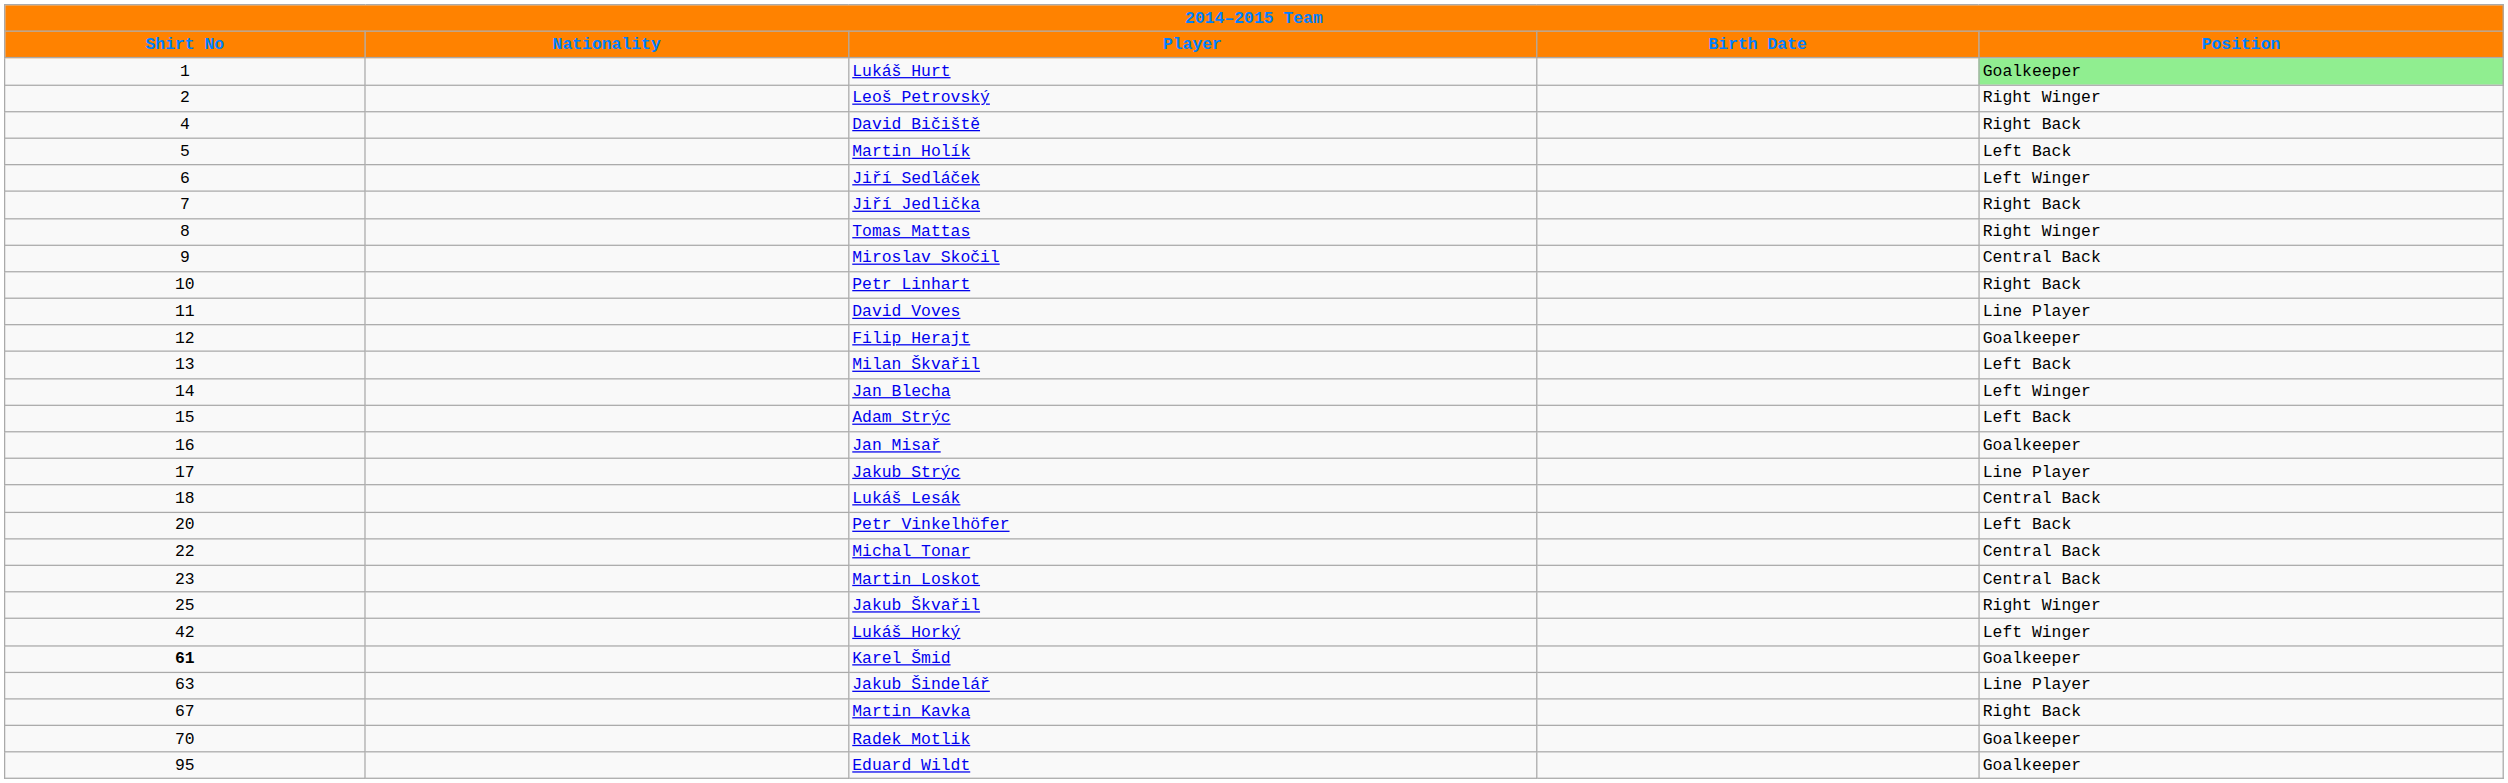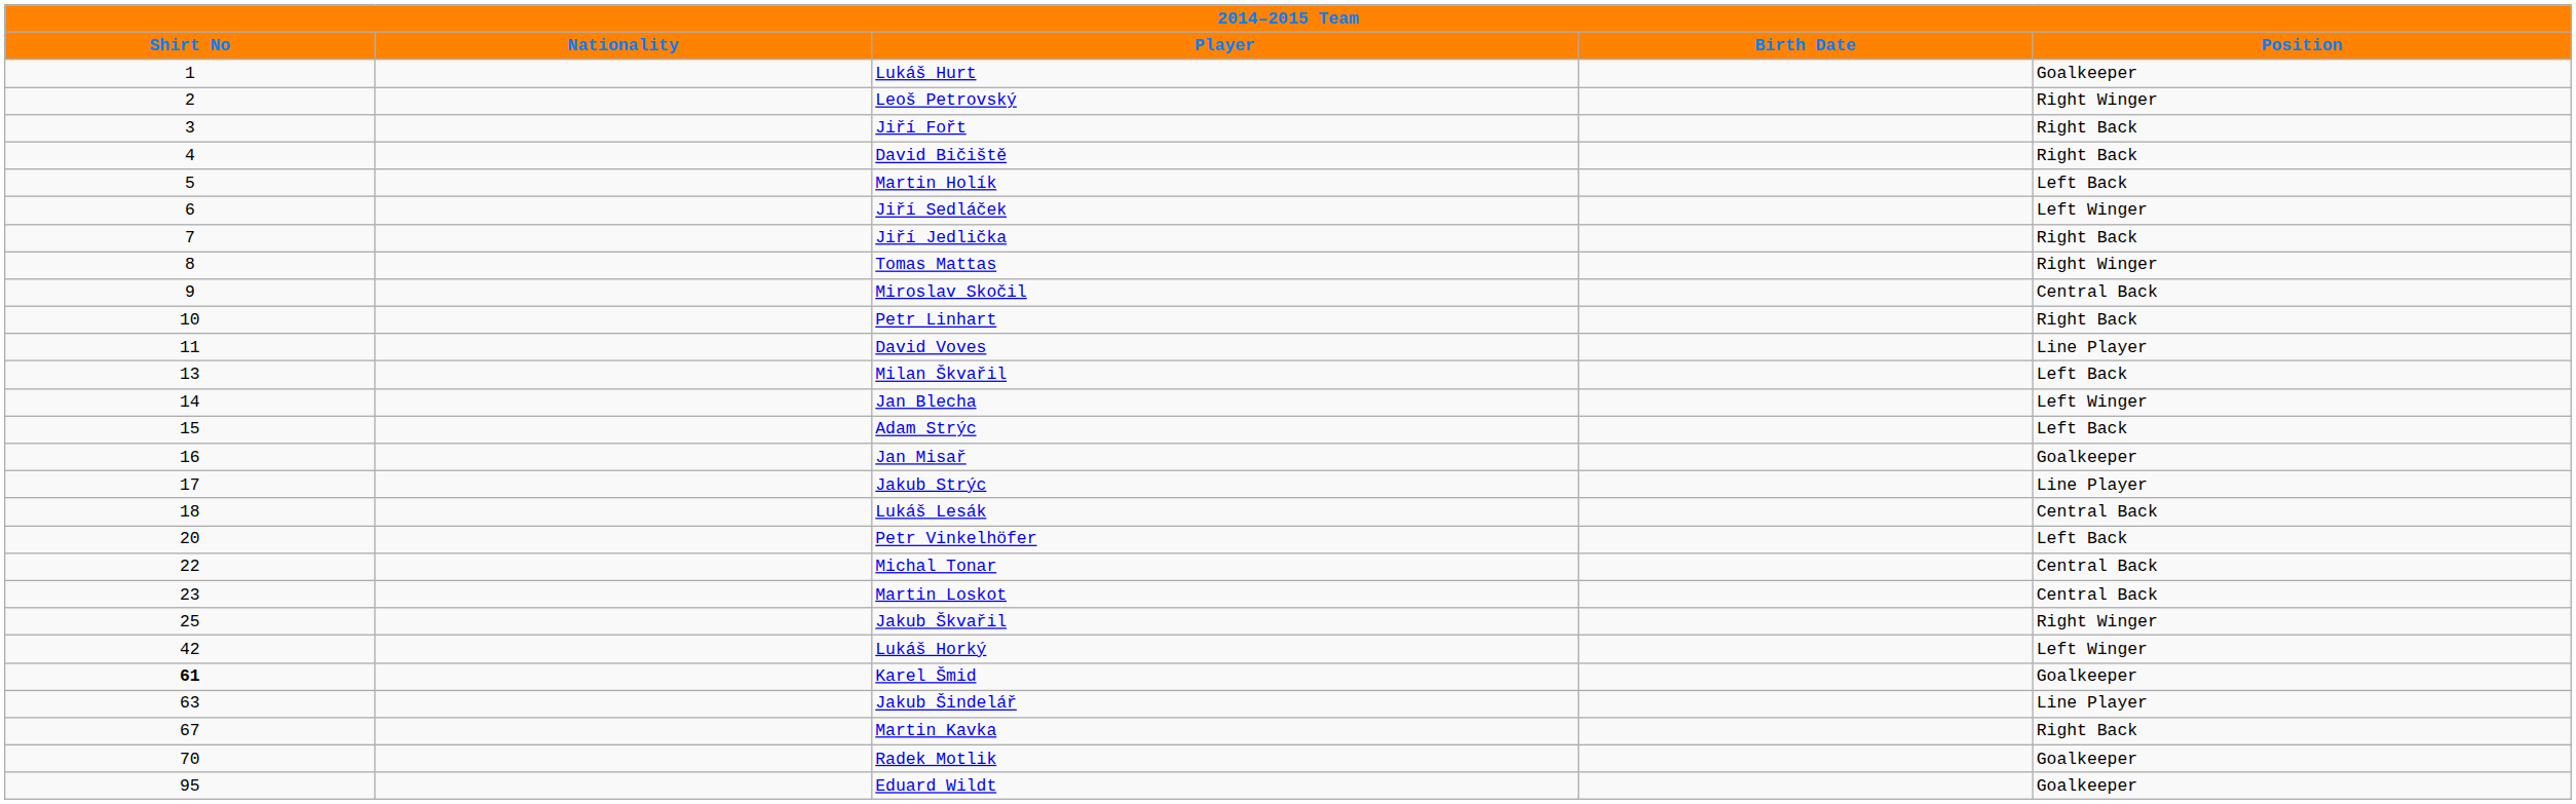 <table class="wikitable collapsible collapsed" style="width:100%">
 <tr>
 <th colspan=5 style="background-color:#FF8200;color:#0080FF;text-align:center;"><strong>2014–2015 Team</strong></th>
 </tr>
 <tr>
 <th style="color:#0080FF; background:#FF8200">Shirt No</th>
 <th style="color:#0080FF; background:#FF8200">Nationality</th>
 <th style="color:#0080FF; background:#FF8200">Player</th>
 <th style="color:#0080FF; background:#FF8200">Birth Date</th>
 <th style="color:#0080FF; background:#FF8200">Position</th>
 </tr>
 <tr>
 <td align=center>1</td>
 <td></td>
 <td><a href='#'>Lukáš Hurt</a></td>
 <td></td>
-<td style="background: lightgreen;">Goalkeeper</td>
+<td>Goalkeeper</td>
 </tr>
 <tr>
 <td align=center>2</td>
 <td></td>
 <td><a href='#'>Leoš Petrovský</a></td>
 <td></td>
 <td>Right Winger</td>
+</tr>
+<tr>
+<td align=center>3</td>
+<td></td>
+<td><a href='#'>Jiří Fořt</a></td>
+<td></td>
+<td>Right Back</td>
 </tr>
 <tr>
 <td align=center>4</td>
 <td></td>
 <td><a href='#'>David Bičiště</a></td>
 <td></td>
 <td>Right Back</td>
 </tr>
 <tr>
 <td align=center>5</td>
 <td></td>
 <td><a href='#'>Martin Holík</a></td>
 <td></td>
 <td>Left Back</td>
 </tr>
 <tr>
 <td align=center>6</td>
 <td></td>
 <td><a href='#'>Jiří Sedláček</a></td>
 <td></td>
 <td>Left Winger</td>
 </tr>
 <tr>
 <td align=center>7</td>
 <td></td>
 <td><a href='#'>Jiří Jedlička</a></td>
 <td></td>
 <td>Right Back</td>
 </tr>
 <tr>
 <td align=center>8</td>
 <td></td>
 <td><a href='#'>Tomas Mattas</a></td>
 <td></td>
 <td>Right Winger</td>
 </tr>
 <tr>
 <td align=center>9</td>
 <td></td>
 <td><a href='#'>Miroslav Skočil</a></td>
 <td></td>
 <td>Central Back</td>
 </tr>
 <tr>
 <td align=center>10</td>
 <td></td>
 <td><a href='#'>Petr Linhart</a></td>
 <td></td>
 <td>Right Back</td>
 </tr>
 <tr>
 <td align=center>11</td>
 <td></td>
 <td><a href='#'>David Voves</a></td>
 <td></td>
 <td>Line Player</td>
-</tr>
-<tr>
-<td align=center>12</td>
-<td></td>
-<td><a href='#'>Filip Herajt</a></td>
-<td></td>
-<td>Goalkeeper</td>
 </tr>
 <tr>
 <td align=center>13</td>
 <td></td>
 <td><a href='#'>Milan Škvařil</a></td>
 <td></td>
 <td>Left Back</td>
 </tr>
 <tr>
 <td align=center>14</td>
 <td></td>
 <td><a href='#'>Jan Blecha</a></td>
 <td></td>
 <td>Left Winger</td>
 </tr>
 <tr>
 <td align=center>15</td>
 <td></td>
 <td><a href='#'>Adam Strýc</a></td>
 <td></td>
 <td>Left Back</td>
 </tr>
 <tr>
 <td align=center>16</td>
 <td></td>
 <td><a href='#'>Jan Misař</a></td>
 <td></td>
 <td>Goalkeeper</td>
 </tr>
 <tr>
 <td align=center>17</td>
 <td></td>
 <td><a href='#'>Jakub Strýc</a></td>
 <td></td>
 <td>Line Player</td>
 </tr>
 <tr>
 <td align=center>18</td>
 <td></td>
 <td><a href='#'>Lukáš Lesák</a></td>
 <td></td>
 <td>Central Back</td>
 </tr>
 <tr>
 <td align=center>20</td>
 <td></td>
 <td><a href='#'>Petr Vinkelhöfer</a></td>
 <td></td>
 <td>Left Back</td>
 </tr>
 <tr>
 <td align=center>22</td>
 <td></td>
 <td><a href='#'>Michal Tonar</a></td>
 <td></td>
 <td>Central Back</td>
 </tr>
 <tr>
 <td align=center>23</td>
 <td></td>
 <td><a href='#'>Martin Loskot</a></td>
 <td></td>
 <td>Central Back</td>
 </tr>
 <tr>
 <td align=center>25</td>
 <td></td>
 <td><a href='#'>Jakub Škvařil</a></td>
 <td></td>
 <td>Right Winger</td>
 </tr>
 <tr>
 <td align=center>42</td>
 <td></td>
 <td><a href='#'>Lukáš Horký</a></td>
 <td></td>
 <td>Left Winger</td>
 </tr>
 <tr>
 <td align=center><strong>61</strong></td>
 <td></td>
 <td><a href='#'>Karel Šmid</a></td>
 <td></td>
 <td>Goalkeeper</td>
 </tr>
 <tr>
 <td align=center>63</td>
 <td></td>
 <td><a href='#'>Jakub Šindelář</a></td>
 <td></td>
 <td>Line Player</td>
 </tr>
 <tr>
 <td align=center>67</td>
 <td></td>
 <td><a href='#'>Martin Kavka</a></td>
 <td></td>
 <td>Right Back</td>
 </tr>
 <tr>
 <td align=center>70</td>
 <td></td>
 <td><a href='#'>Radek Motlik</a></td>
 <td></td>
 <td>Goalkeeper</td>
 </tr>
 <tr>
 <td align=center>95</td>
 <td></td>
 <td><a href='#'>Eduard Wildt</a></td>
 <td></td>
 <td>Goalkeeper</td>
 </tr>
 </table>
